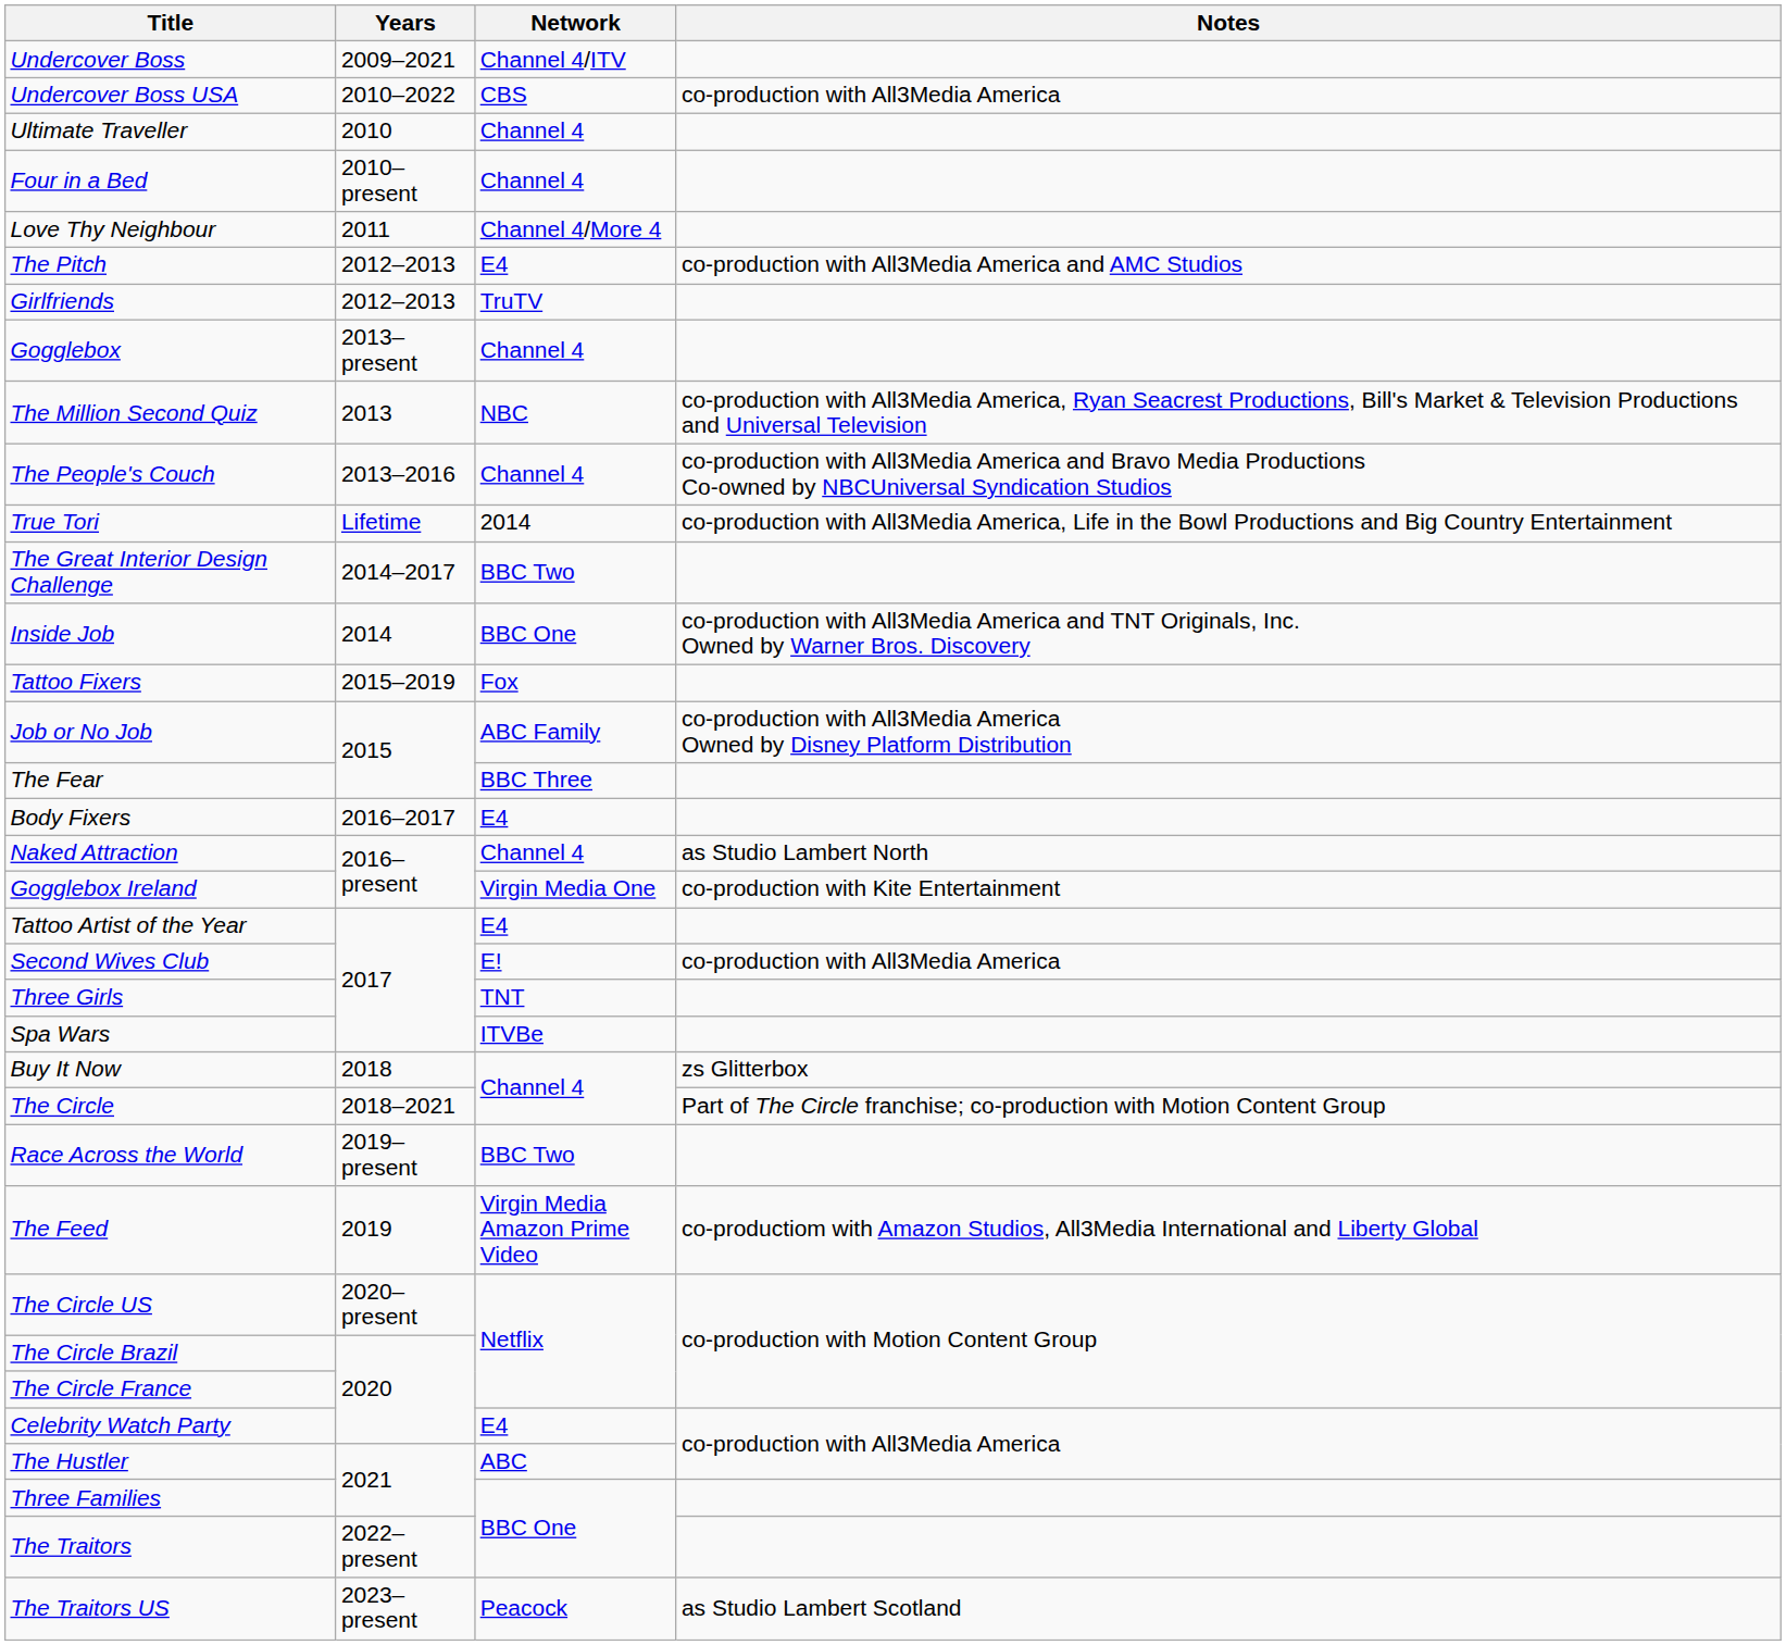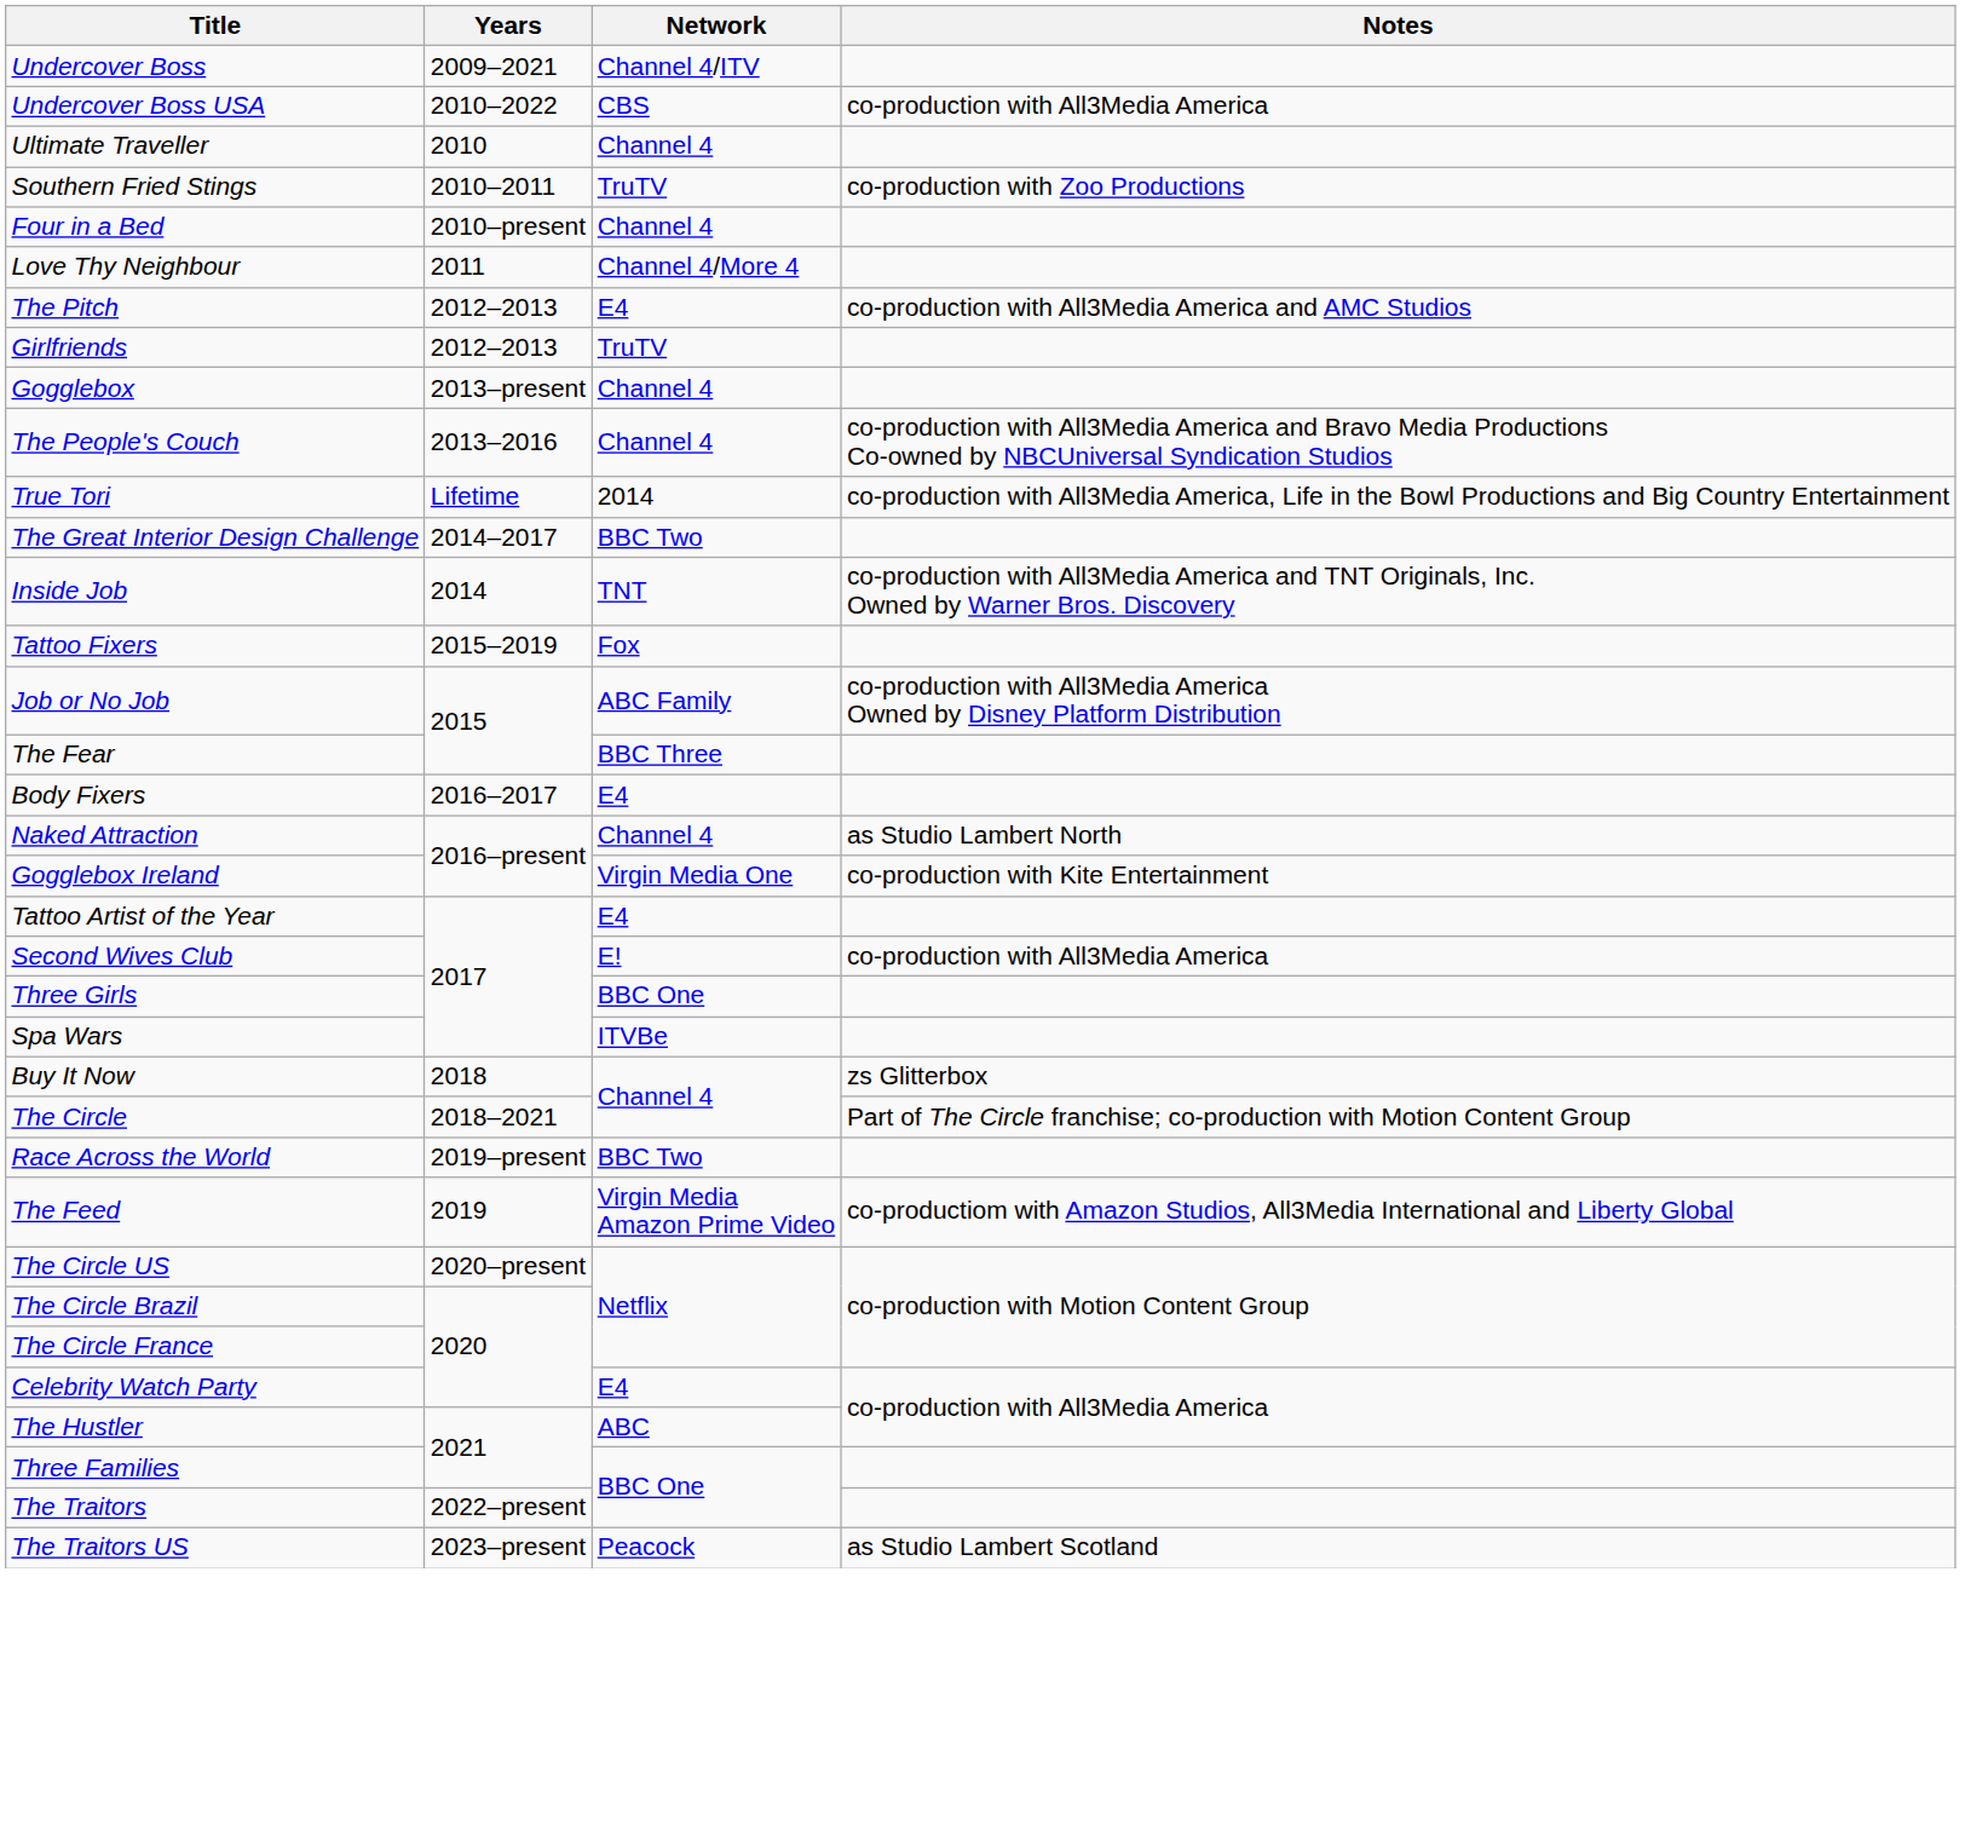 <table class="wikitable sortable">
 <tr>
 <th>Title</th>
 <th>Years</th>
 <th>Network</th>
 <th>Notes</th>
 </tr>
 <tr>
 <td><em><a href='#'>Undercover Boss</a></em></td>
 <td>2009–2021</td>
 <td><a href='#'>Channel 4</a>/<a href='#'>ITV</a></td>
 <td></td>
 </tr>
 <tr>
 <td><em><a href='#'>Undercover Boss USA</a></em></td>
 <td>2010–2022</td>
 <td><a href='#'>CBS</a></td>
 <td>co-production with All3Media America</td>
 </tr>
 <tr>
 <td><em>Ultimate Traveller</em></td>
 <td>2010</td>
 <td><a href='#'>Channel 4</a></td>
 <td></td>
+</tr>
+<tr>
+<td><em>Southern Fried Stings</em></td>
+<td>2010–2011</td>
+<td><a href='#'>TruTV</a></td>
+<td>co-production with <a href='#'>Zoo Productions</a></td>
 </tr>
 <tr>
 <td><em><a href='#'>Four in a Bed</a></em></td>
 <td>2010–present</td>
 <td><a href='#'>Channel 4</a></td>
 <td></td>
 </tr>
 <tr>
 <td><em>Love Thy Neighbour</em></td>
 <td>2011</td>
 <td><a href='#'>Channel 4</a>/<a href='#'>More 4</a></td>
 <td></td>
 </tr>
 <tr>
 <td><em><a href='#'>The Pitch</a></em></td>
 <td>2012–2013</td>
 <td><a href='#'>E4</a></td>
 <td>co-production with All3Media America and <a href='#'>AMC Studios</a></td>
 </tr>
 <tr>
 <td><em><a href='#'>Girlfriends</a></em></td>
 <td>2012–2013</td>
 <td><a href='#'>TruTV</a></td>
 <td></td>
 </tr>
 <tr>
 <td><em><a href='#'>Gogglebox</a></em></td>
 <td>2013–present</td>
 <td><a href='#'>Channel 4</a></td>
 <td></td>
 </tr>
 <tr>
-<td><em><a href='#'>The Million Second Quiz</a></em></td>
-<td>2013</td>
-<td><a href='#'>NBC</a></td>
-<td>co-production with All3Media America, <a href='#'>Ryan Seacrest Productions</a>, Bill's Market & Television Productions and <a href='#'>Universal Television</a></td>
-</tr>
-<tr>
 <td><em><a href='#'>The People's Couch</a></em></td>
 <td>2013–2016</td>
 <td><a href='#'>Channel 4</a></td>
 <td>co-production with All3Media America and Bravo Media Productions<br>Co-owned by <a href='#'>NBCUniversal Syndication Studios</a></td>
 </tr>
 <tr>
 <td><em><a href='#'>True Tori</a></em></td>
 <td><a href='#'>Lifetime</a></td>
 <td>2014</td>
 <td>co-production with All3Media America, Life in the Bowl Productions and Big Country Entertainment</td>
 </tr>
 <tr>
 <td><em><a href='#'>The Great Interior Design Challenge</a></em></td>
 <td>2014–2017</td>
 <td><a href='#'>BBC Two</a></td>
 <td></td>
 </tr>
 <tr>
 <td><em><a href='#'>Inside Job</a></em></td>
 <td>2014</td>
-<td><a href='#'>BBC One</a></td>
+<td><a href='#'>TNT</a></td>
 <td>co-production with All3Media America and TNT Originals, Inc.<br>Owned by <a href='#'>Warner Bros. Discovery</a></td>
 </tr>
 <tr>
 <td><em><a href='#'>Tattoo Fixers</a></em></td>
 <td>2015–2019</td>
 <td><a href='#'>Fox</a></td>
 <td></td>
 </tr>
 <tr>
 <td><em><a href='#'>Job or No Job</a></em></td>
 <td rowspan="2">2015</td>
 <td><a href='#'>ABC Family</a></td>
 <td>co-production with All3Media America<br>Owned by <a href='#'>Disney Platform Distribution</a></td>
 </tr>
 <tr>
 <td><em>The Fear</em></td>
 <td><a href='#'>BBC Three</a></td>
 <td></td>
 </tr>
 <tr>
 <td><em>Body Fixers</em></td>
 <td>2016–2017</td>
 <td><a href='#'>E4</a></td>
 <td></td>
 </tr>
 <tr>
 <td><em><a href='#'>Naked Attraction</a></em></td>
 <td rowspan="2">2016–present</td>
 <td><a href='#'>Channel 4</a></td>
 <td>as Studio Lambert North</td>
 </tr>
 <tr>
 <td><em><a href='#'>Gogglebox Ireland</a></em></td>
 <td><a href='#'>Virgin Media One</a></td>
 <td>co-production with Kite Entertainment</td>
 </tr>
 <tr>
 <td><em>Tattoo Artist of the Year</em></td>
 <td rowspan="4">2017</td>
 <td><a href='#'>E4</a></td>
 <td></td>
 </tr>
 <tr>
 <td><em><a href='#'>Second Wives Club</a></em></td>
 <td><a href='#'>E!</a></td>
 <td>co-production with All3Media America</td>
 </tr>
 <tr>
 <td><em><a href='#'>Three Girls</a></em></td>
-<td><a href='#'>TNT</a></td>
+<td><a href='#'>BBC One</a></td>
 <td></td>
 </tr>
 <tr>
 <td><em>Spa Wars</em></td>
 <td><a href='#'>ITVBe</a></td>
 <td></td>
 </tr>
 <tr>
 <td><em>Buy It Now</em></td>
 <td>2018</td>
 <td rowspan="2"><a href='#'>Channel 4</a></td>
 <td>zs Glitterbox</td>
 </tr>
 <tr>
 <td><em><a href='#'>The Circle</a></em></td>
 <td>2018–2021</td>
 <td>Part of <em>The Circle</em> franchise; co-production with Motion Content Group</td>
 </tr>
 <tr>
 <td><em><a href='#'>Race Across the World</a></em></td>
 <td>2019–present</td>
 <td><a href='#'>BBC Two</a></td>
 <td></td>
 </tr>
 <tr>
 <td><em><a href='#'>The Feed</a></em></td>
 <td>2019</td>
 <td><a href='#'>Virgin Media</a><br><a href='#'>Amazon Prime Video</a></td>
 <td>co-productiom with <a href='#'>Amazon Studios</a>, All3Media International and <a href='#'>Liberty Global</a></td>
 </tr>
 <tr>
 <td><em><a href='#'>The Circle US</a></em></td>
 <td>2020–present</td>
 <td rowspan="3"><a href='#'>Netflix</a></td>
 <td rowspan="3">co-production with Motion Content Group</td>
 </tr>
 <tr>
 <td><em><a href='#'>The Circle Brazil</a></em></td>
 <td rowspan="3">2020</td>
 </tr>
 <tr>
 <td><em><a href='#'>The Circle France</a></em></td>
 </tr>
 <tr>
 <td><em><a href='#'>Celebrity Watch Party</a></em></td>
 <td><a href='#'>E4</a></td>
 <td rowspan="2">co-production with All3Media America</td>
 </tr>
 <tr>
 <td><em><a href='#'>The Hustler</a></em></td>
 <td rowspan="2">2021</td>
 <td><a href='#'>ABC</a></td>
 </tr>
 <tr>
 <td><em><a href='#'>Three Families</a></em></td>
 <td rowspan="2"><a href='#'>BBC One</a></td>
 <td></td>
 </tr>
 <tr>
 <td><em><a href='#'>The Traitors</a></em></td>
 <td>2022–present</td>
 <td></td>
 </tr>
 <tr>
 <td><em><a href='#'>The Traitors US</a></em></td>
 <td>2023–present</td>
 <td><a href='#'>Peacock</a></td>
 <td>as Studio Lambert Scotland</td>
 </tr>
 </table>
